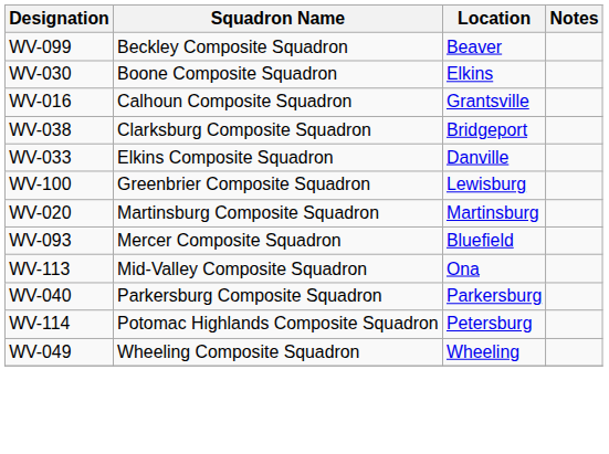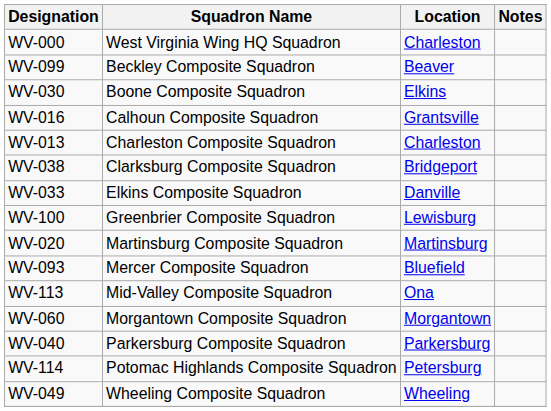 <table class="wikitable">
 <tr>
 <th>Designation </th>
 <th>Squadron Name</th>
 <th>Location</th>
 <th>Notes</th>
+</tr>
+<tr>
+<td>WV-000</td>
+<td>West Virginia Wing HQ Squadron</td>
+<td><a href='#'>Charleston</a></td>
+<td></td>
 </tr>
 <tr>
 <td>WV-099</td>
 <td>Beckley Composite Squadron</td>
 <td><a href='#'>Beaver</a></td>
 <td></td>
 </tr>
 <tr>
 <td>WV-030</td>
 <td>Boone Composite Squadron</td>
 <td><a href='#'>Elkins</a></td>
 <td></td>
 </tr>
 <tr>
 <td>WV-016</td>
 <td>Calhoun Composite Squadron</td>
 <td><a href='#'>Grantsville</a></td>
+</tr>
+<tr>
+<td>WV-013</td>
+<td>Charleston Composite Squadron</td>
+<td><a href='#'>Charleston</a></td>
+<td></td>
 </tr>
 <tr>
 <td>WV-038</td>
 <td>Clarksburg Composite Squadron</td>
 <td><a href='#'>Bridgeport</a></td>
 <td></td>
 </tr>
 <tr>
 <td>WV-033</td>
 <td>Elkins Composite Squadron</td>
 <td><a href='#'>Danville</a></td>
 </tr>
 <tr>
 <td>WV-100</td>
 <td>Greenbrier Composite Squadron</td>
 <td><a href='#'>Lewisburg</a></td>
 <td></td>
 </tr>
 <tr>
 <td>WV-020</td>
 <td>Martinsburg Composite Squadron</td>
 <td><a href='#'>Martinsburg</a></td>
 <td></td>
 </tr>
 <tr>
 <td>WV-093</td>
 <td>Mercer Composite Squadron</td>
 <td><a href='#'>Bluefield</a></td>
 <td></td>
 </tr>
 <tr>
 <td>WV-113</td>
 <td>Mid-Valley Composite Squadron</td>
 <td><a href='#'>Ona</a></td>
 <td></td>
 </tr>
 <tr>
+<td>WV-060</td>
+<td>Morgantown Composite Squadron</td>
+<td><a href='#'>Morgantown</a></td>
+<td></td>
+</tr>
+<tr>
 <td>WV-040</td>
 <td>Parkersburg Composite Squadron</td>
 <td><a href='#'>Parkersburg</a></td>
 <td></td>
 </tr>
 <tr>
 <td>WV-114</td>
 <td>Potomac Highlands Composite Squadron</td>
 <td><a href='#'>Petersburg</a></td>
 <td></td>
 </tr>
 <tr>
 <td>WV-049</td>
 <td>Wheeling Composite Squadron</td>
 <td><a href='#'>Wheeling</a></td>
 <td></td>
 </tr>
 <tr>
 </tr>
 </table>
